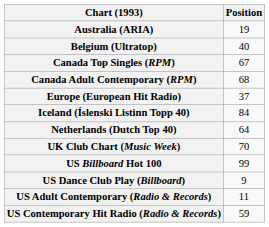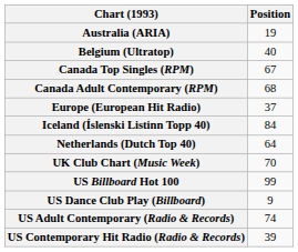 <table class="wikitable sortable plainrowheaders" style="text-align:center">
 <tr>
 <th>Chart (1993)</th>
 <th>Position</th>
 </tr>
 <tr>
 <th scope="row">Australia (ARIA)</th>
 <td>19</td>
 </tr>
 <tr>
 <th scope="row">Belgium (Ultratop)</th>
 <td>40</td>
 </tr>
 <tr>
 <th scope="row">Canada Top Singles (<em>RPM</em>)</th>
 <td>67</td>
 </tr>
 <tr>
 <th scope="row">Canada Adult Contemporary (<em>RPM</em>)</th>
 <td>68</td>
 </tr>
 <tr>
 <th scope="row">Europe (European Hit Radio)</th>
 <td>37</td>
 </tr>
 <tr>
 <th scope="row">Iceland (Íslenski Listinn Topp 40)</th>
 <td>84</td>
 </tr>
 <tr>
 <th scope="row">Netherlands (Dutch Top 40)</th>
 <td>64</td>
 </tr>
 <tr>
 <th scope="row">UK Club Chart (<em>Music Week</em>)</th>
 <td>70</td>
 </tr>
 <tr>
 <th scope="row">US <em>Billboard</em> Hot 100</th>
 <td>99</td>
 </tr>
 <tr>
 <th scope="row">US Dance Club Play (<em>Billboard</em>)</th>
 <td>9</td>
 </tr>
 <tr>
 <th scope="row">US Adult Contemporary (<em>Radio & Records</em>)</th>
-<td>11</td>
+<td>74</td>
 </tr>
 <tr>
 <th scope="row">US Contemporary Hit Radio (<em>Radio & Records</em>)</th>
-<td>59</td>
+<td>39</td>
 </tr>
 </table>
